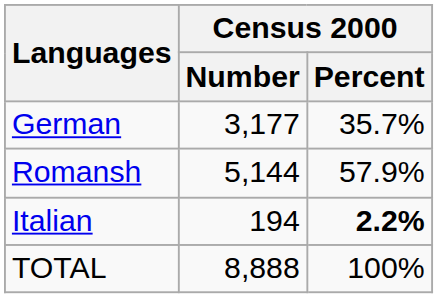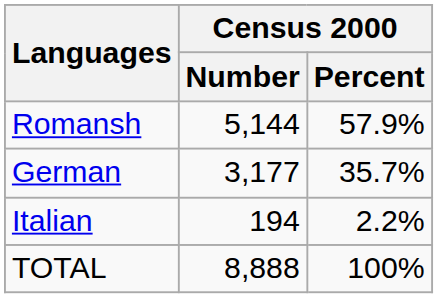 <table class="wikitable">
 <tr ---->
 <th rowspan="2">Languages</th>
 <th colspan="2">Census 2000</th>
 </tr>
 <tr ---->
 <th>Number</th>
 <th>Percent</th>
 </tr>
 <tr ---->
+<td><a href='#'>Romansh</a></td>
+<td align=right>5,144</td>
+<td align=right>57.9%</td>
+</tr>
+<tr ---->
 <td><a href='#'>German</a></td>
 <td align=right>3,177</td>
 <td align=right>35.7%</td>
 </tr>
 <tr ---->
-<td><a href='#'>Romansh</a></td>
-<td align=right>5,144</td>
-<td align=right>57.9%</td>
-</tr>
-<tr ---->
 <td><a href='#'>Italian</a></td>
 <td align=right>194</td>
-<td align=right><strong>2.2%</strong></td>
+<td align=right>2.2%</td>
 </tr>
 <tr ---->
 <td>TOTAL</td>
 <td align=right>8,888</td>
 <td align=right>100%</td>
 </tr>
 </table>
